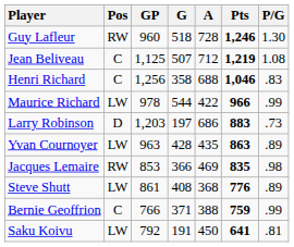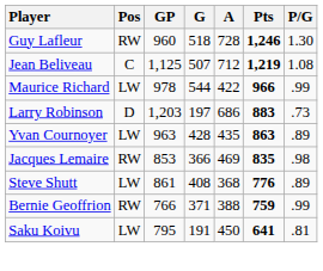 <table class="wikitable" style="text-align:center;">
 <tr>
 <th style="text-align:left;">Player</th>
 <th>Pos</th>
 <th>GP</th>
 <th>G</th>
 <th>A</th>
 <th>Pts</th>
 <th>P/G</th>
 </tr>
 <tr>
 <td style="text-align:left;"><a href='#'>Guy Lafleur</a></td>
 <td>RW</td>
 <td>960</td>
 <td>518</td>
 <td>728</td>
 <td><strong>1,246</strong></td>
 <td>1.30</td>
 </tr>
 <tr>
 <td style="text-align:left;"><a href='#'>Jean Beliveau</a></td>
 <td>C</td>
 <td>1,125</td>
 <td>507</td>
 <td>712</td>
 <td><strong>1,219</strong></td>
 <td>1.08</td>
-</tr>
-<tr>
-<td style="text-align:left;"><a href='#'>Henri Richard</a></td>
-<td>C</td>
-<td>1,256</td>
-<td>358</td>
-<td>688</td>
-<td><strong>1,046</strong></td>
-<td>.83</td>
 </tr>
 <tr>
 <td style="text-align:left;"><a href='#'>Maurice Richard</a></td>
 <td>LW</td>
 <td>978</td>
 <td>544</td>
 <td>422</td>
 <td><strong>966</strong></td>
 <td>.99</td>
 </tr>
 <tr>
 <td style="text-align:left;"><a href='#'>Larry Robinson</a></td>
 <td>D</td>
 <td>1,203</td>
 <td>197</td>
 <td>686</td>
 <td><strong>883</strong></td>
 <td>.73</td>
 </tr>
 <tr>
 <td style="text-align:left;"><a href='#'>Yvan Cournoyer</a></td>
 <td>LW</td>
 <td>963</td>
 <td>428</td>
 <td>435</td>
 <td><strong>863</strong></td>
 <td>.89</td>
 </tr>
 <tr>
 <td style="text-align:left;"><a href='#'>Jacques Lemaire</a></td>
 <td>RW</td>
 <td>853</td>
 <td>366</td>
 <td>469</td>
 <td><strong>835</strong></td>
 <td>.98</td>
 </tr>
 <tr>
 <td style="text-align:left;"><a href='#'>Steve Shutt</a></td>
 <td>LW</td>
 <td>861</td>
 <td>408</td>
 <td>368</td>
 <td><strong>776</strong></td>
 <td>.89</td>
 </tr>
 <tr>
 <td style="text-align:left;"><a href='#'>Bernie Geoffrion</a></td>
-<td>C</td>
+<td>RW</td>
 <td>766</td>
 <td>371</td>
 <td>388</td>
 <td><strong>759</strong></td>
 <td>.99</td>
 </tr>
 <tr>
 <td style="text-align:left;"><a href='#'>Saku Koivu</a></td>
 <td>LW</td>
-<td>792</td>
+<td>795</td>
 <td>191</td>
 <td>450</td>
 <td><strong>641</strong></td>
 <td>.81</td>
 </tr>
 </table>
